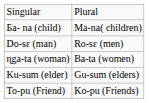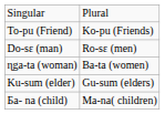 <table class="wikitable">
 <tr>
 <td>Singular  </td>
 <td>Plural</td>
 </tr>
 <tr>
-<td>Ƃa- na (child)</td>
-<td>Ma-na( children)</td>
+<td>To-pu (Friend)</td>
+<td>Ko-pu (Friends)</td>
 </tr>
 <tr>
 <td>Do-sɛ (man)</td>
 <td>Ro-sɛ (men)</td>
 </tr>
 <tr>
 <td>ɳga-ta (woman)</td>
 <td>Ba-ta (women)</td>
 </tr>
 <tr>
 <td>Ku-sum (elder)</td>
 <td>Gu-sum (elders)</td>
 </tr>
 <tr>
-<td>To-pu (Friend)</td>
-<td>Ko-pu (Friends)</td>
+<td>Ƃa- na (child)</td>
+<td>Ma-na( children)</td>
 </tr>
 </table>
